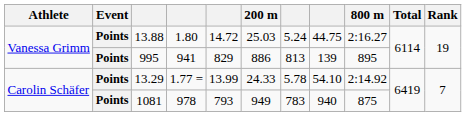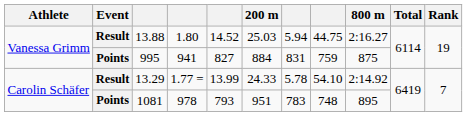 <table class=wikitable style="font-size:90%; text-align:center">
 <tr>
 <th>Athlete</th>
 <th>Event</th>
 <th></th>
 <th></th>
 <th></th>
 <th>200 m</th>
 <th></th>
 <th></th>
 <th>800 m</th>
 <th>Total</th>
 <th>Rank</th>
 </tr>
 <tr>
 <td align=left rowspan=2><a href='#'>Vanessa Grimm</a></td>
-<th style="font-size:95%">Points</th>
+<th style="font-size:95%">Result</th>
 <td>13.88</td>
 <td>1.80 <strong></strong></td>
-<td>14.72</td>
+<td>14.52</td>
 <td>25.03</td>
-<td>5.24</td>
+<td>5.94</td>
 <td>44.75</td>
 <td>2:16.27</td>
 <td rowspan=2>6114</td>
 <td rowspan=2>19</td>
 </tr>
 <tr align=center>
 <th style="font-size:95%">Points</th>
 <td>995</td>
 <td>941</td>
-<td>829</td>
-<td>886</td>
-<td>813</td>
-<td>139</td>
-<td>895</td>
+<td>827</td>
+<td>884</td>
+<td>831</td>
+<td>759</td>
+<td>875</td>
 </tr>
 <tr>
 <td align=left rowspan=2><a href='#'>Carolin Schäfer</a></td>
-<th style="font-size:95%">Points</th>
+<th style="font-size:95%">Result</th>
 <td>13.29 <strong></strong></td>
 <td>1.77 =<strong></strong></td>
 <td>13.99 <strong></strong></td>
 <td>24.33 <strong></strong></td>
 <td>5.78 <strong></strong></td>
 <td>54.10 <strong></strong></td>
 <td>2:14.92 <strong></strong></td>
 <td rowspan=2>6419 <strong></strong></td>
 <td rowspan=2>7</td>
 </tr>
 <tr align=center>
 <th style="font-size:95%">Points</th>
 <td>1081</td>
 <td>978</td>
 <td>793</td>
-<td>949</td>
+<td>951</td>
 <td>783</td>
-<td>940</td>
-<td>875</td>
+<td>748</td>
+<td>895</td>
 </tr>
 </table>
